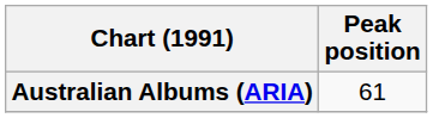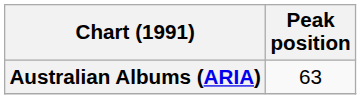 <table class="wikitable sortable plainrowheaders">
 <tr>
 <th scope="col">Chart (1991)</th>
 <th acope="col">Peak<br>position</th>
 </tr>
 <tr>
 <th scope="row">Australian Albums (<a href='#'>ARIA</a>)</th>
-<td style="text-align:center;">61</td>
+<td style="text-align:center;">63</td>
 </tr>
 <tr>
 </tr>
 <tr>
 </tr>
 <tr>
 </tr>
 <tr>
 </tr>
 <tr>
 </tr>
 <tr>
 </tr>
 </table>
